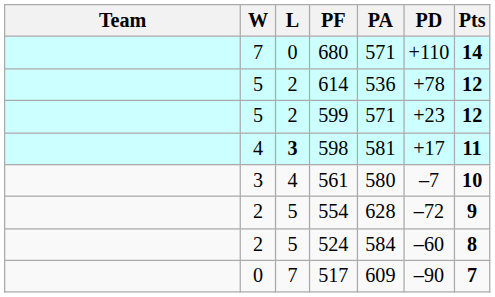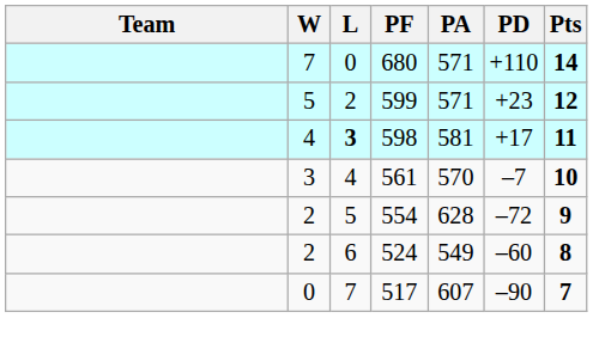 <table class="wikitable" style="text-align:center;">
 <tr>
 <th width=180>Team</th>
 <th width=20>W</th>
 <th width=20>L</th>
 <th width=30>PF</th>
 <th width=30>PA</th>
 <th width=30>PD</th>
 <th width=20>Pts</th>
 </tr>
 <tr bgcolor="#CCFFFF">
 <td align=left></td>
 <td>7</td>
 <td>0</td>
 <td>680</td>
 <td>571</td>
 <td>+110</td>
 <td><strong>14</strong></td>
-</tr>
-<tr bgcolor="#CCFFFF">
-<td align=left></td>
-<td>5</td>
-<td>2</td>
-<td>614</td>
-<td>536</td>
-<td>+78</td>
-<td><strong>12</strong></td>
 </tr>
 <tr bgcolor="#CCFFFF">
 <td align=left></td>
 <td>5</td>
 <td>2</td>
 <td>599</td>
 <td>571</td>
 <td>+23</td>
 <td><strong>12</strong></td>
 </tr>
 <tr bgcolor="#CCFFFF">
 <td align=left></td>
 <td>4</td>
 <td><strong>3</strong></td>
 <td>598</td>
 <td>581</td>
 <td>+17</td>
 <td><strong>11</strong></td>
 </tr>
 <tr>
 <td align=left></td>
 <td>3</td>
 <td>4</td>
 <td>561</td>
-<td>580</td>
+<td>570</td>
 <td>–7</td>
 <td><strong>10</strong></td>
 </tr>
 <tr>
 <td align=left></td>
 <td>2</td>
 <td>5</td>
 <td>554</td>
 <td>628</td>
 <td>–72</td>
 <td><strong>9</strong></td>
 </tr>
 <tr>
 <td align=left></td>
 <td>2</td>
-<td>5</td>
+<td>6</td>
 <td>524</td>
-<td>584</td>
+<td>549</td>
 <td>–60</td>
 <td><strong>8</strong></td>
 </tr>
 <tr>
 <td align=left></td>
 <td>0</td>
 <td>7</td>
 <td>517</td>
-<td>609</td>
+<td>607</td>
 <td>–90</td>
 <td><strong>7</strong></td>
 </tr>
 </table>
